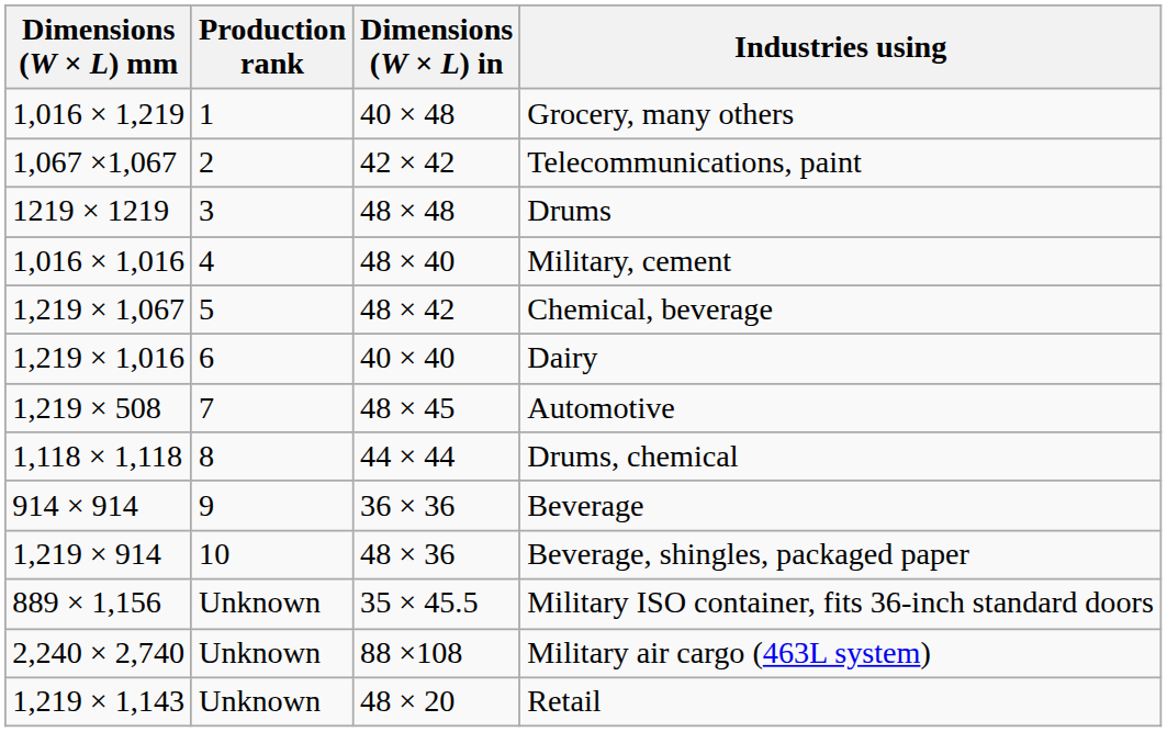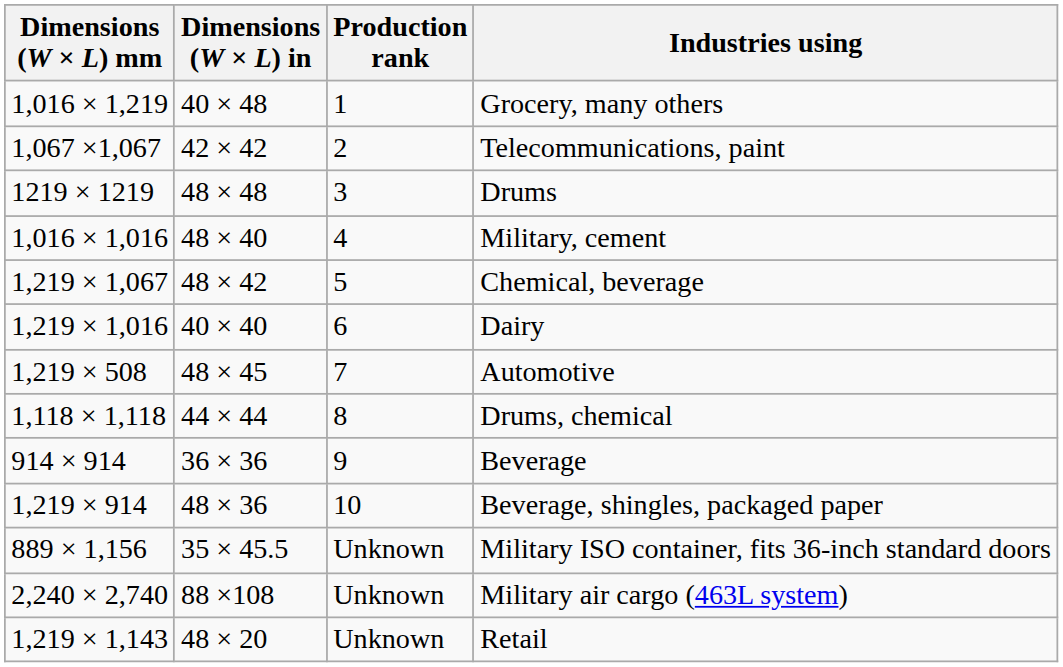 <table class="wikitable">
 <tr>
 <th>Dimensions<br>(<em>W</em> × <em>L</em>) mm</th>
+<th>Dimensions<br>(<em>W</em> × <em>L</em>) in</th>
 <th>Production<br>rank</th>
-<th>Dimensions<br>(<em>W</em> × <em>L</em>) in</th>
 <th>Industries using</th>
 </tr>
 <tr>
 <td>1,016 × 1,219</td>
+<td>40 × 48</td>
 <td>1</td>
-<td>40 × 48</td>
 <td>Grocery, many others</td>
 </tr>
 <tr>
 <td>1,067 ×1,067</td>
+<td>42 × 42</td>
 <td>2</td>
-<td>42 × 42</td>
 <td>Telecommunications, paint</td>
 </tr>
 <tr>
 <td>1219 × 1219</td>
+<td>48 × 48</td>
 <td>3</td>
-<td>48 × 48</td>
 <td>Drums</td>
 </tr>
 <tr>
 <td>1,016 × 1,016</td>
+<td>48 × 40</td>
 <td>4</td>
-<td>48 × 40</td>
 <td>Military, cement</td>
 </tr>
 <tr>
 <td>1,219 × 1,067</td>
+<td>48 × 42</td>
 <td>5</td>
-<td>48 × 42</td>
 <td>Chemical, beverage</td>
 </tr>
 <tr>
 <td>1,219 × 1,016 </td>
+<td>40 × 40</td>
 <td>6</td>
-<td>40 × 40</td>
 <td>Dairy</td>
 </tr>
 <tr>
 <td>1,219 × 508</td>
+<td>48 × 45</td>
 <td>7</td>
-<td>48 × 45</td>
 <td>Automotive</td>
 </tr>
 <tr>
 <td>1,118 × 1,118</td>
+<td>44 × 44</td>
 <td>8</td>
-<td>44 × 44</td>
 <td>Drums, chemical</td>
 </tr>
 <tr>
 <td>914 × 914</td>
+<td>36 × 36</td>
 <td>9</td>
-<td>36 × 36</td>
 <td>Beverage</td>
 </tr>
 <tr>
 <td>1,219 × 914</td>
+<td>48 × 36</td>
 <td>10</td>
-<td>48 × 36</td>
 <td>Beverage, shingles, packaged paper</td>
 </tr>
 <tr>
 <td>889 × 1,156</td>
+<td>35 × 45.5</td>
 <td>Unknown</td>
-<td>35 × 45.5</td>
 <td>Military  ISO container, fits 36-inch standard doors</td>
 </tr>
 <tr>
 <td>2,240 × 2,740</td>
+<td>88 ×108</td>
 <td>Unknown</td>
-<td>88 ×108</td>
 <td>Military air cargo (<a href='#'>463L system</a>)</td>
 </tr>
 <tr>
 <td>1,219 × 1,143</td>
+<td>48 × 20</td>
 <td>Unknown</td>
-<td>48 × 20</td>
 <td>Retail</td>
 </tr>
 </table>
